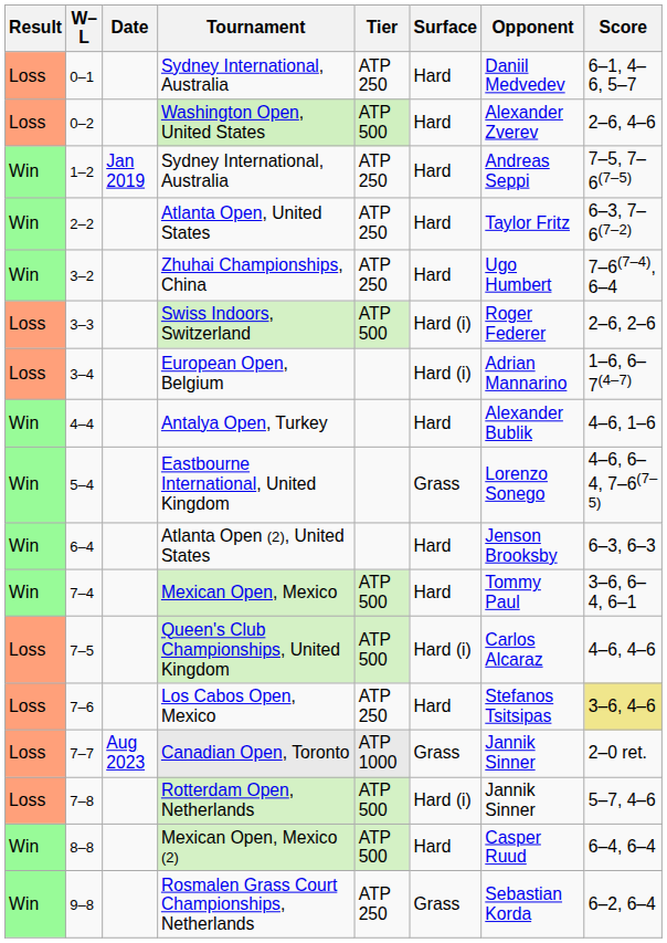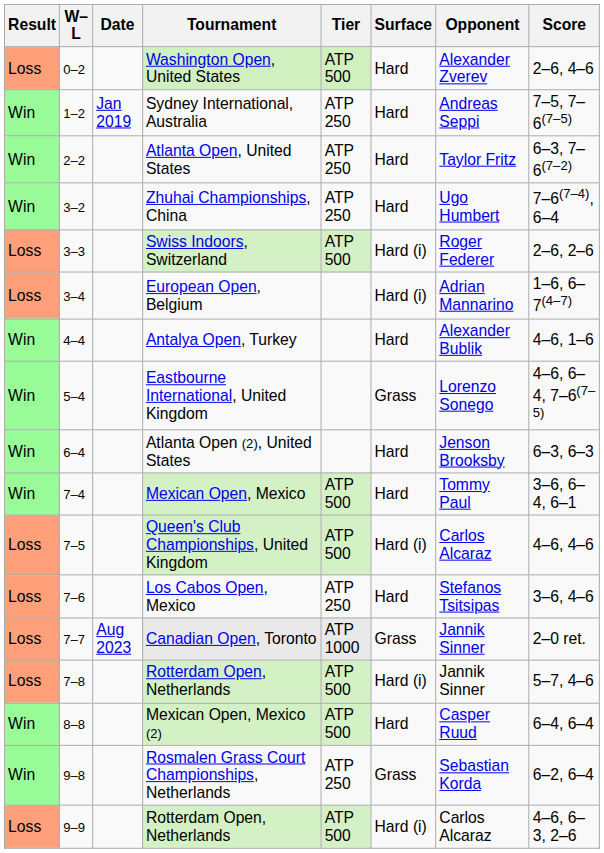 <table class="sortable wikitable nowrap">
 <tr>
 <th>Result</th>
 <th class=unsortable>W–L</th>
 <th>Date</th>
 <th>Tournament</th>
 <th>Tier</th>
 <th>Surface</th>
 <th>Opponent</th>
 <th class=unsortable>Score</th>
-</tr>
-<tr>
-<td bgcolor=ffa07a>Loss</td>
-<td><small>0–1</small></td>
-<td><a href='#'></a></td>
-<td><a href='#'>Sydney International</a>, Australia</td>
-<td>ATP 250</td>
-<td>Hard</td>
-<td> <a href='#'>Daniil Medvedev</a></td>
-<td>6–1, 4–6, 5–7</td>
 </tr>
 <tr>
 <td bgcolor=ffa07a>Loss</td>
 <td><small>0–2</small></td>
 <td><a href='#'></a></td>
 <td style=background:#d0f0c0><a href='#'>Washington Open</a>, United States</td>
 <td style=background:#d0f0c0>ATP 500</td>
 <td>Hard</td>
 <td> <a href='#'>Alexander Zverev</a></td>
 <td>2–6, 4–6</td>
 </tr>
 <tr>
 <td bgcolor=98fb98>Win</td>
 <td><small>1–2</small></td>
 <td><a href='#'>Jan 2019</a></td>
 <td>Sydney International, Australia</td>
 <td>ATP 250</td>
 <td>Hard</td>
 <td> <a href='#'>Andreas Seppi</a></td>
 <td>7–5, 7–6<sup>(7–5)</sup></td>
 </tr>
 <tr>
 <td bgcolor=98fb98>Win</td>
 <td><small>2–2</small></td>
 <td><a href='#'></a></td>
 <td><a href='#'>Atlanta Open</a>, United States</td>
 <td>ATP 250</td>
 <td>Hard</td>
 <td> <a href='#'>Taylor Fritz</a></td>
 <td>6–3, 7–6<sup>(7–2)</sup></td>
 </tr>
 <tr>
 <td bgcolor=98fb98>Win</td>
 <td><small>3–2</small></td>
 <td><a href='#'></a></td>
 <td><a href='#'>Zhuhai Championships</a>, China</td>
 <td>ATP 250</td>
 <td>Hard</td>
 <td> <a href='#'>Ugo Humbert</a></td>
 <td>7–6<sup>(7–4)</sup>, 6–4</td>
 </tr>
 <tr>
 <td bgcolor=ffa07a>Loss</td>
 <td><small>3–3</small></td>
 <td><a href='#'></a></td>
 <td style=background:#D4F1C5><a href='#'>Swiss Indoors</a>, Switzerland</td>
 <td style=background:#D4F1C5>ATP 500</td>
 <td>Hard (i)</td>
 <td> <a href='#'>Roger Federer</a></td>
 <td>2–6, 2–6</td>
 </tr>
 <tr>
 <td bgcolor=ffa07a>Loss</td>
 <td><small>3–4</small></td>
 <td><a href='#'></a></td>
 <td><a href='#'>European Open</a>, Belgium</td>
 <td></td>
 <td>Hard (i)</td>
 <td> <a href='#'>Adrian Mannarino</a></td>
 <td>1–6, 6–7<sup>(4–7)</sup></td>
 </tr>
 <tr>
 <td bgcolor=98fb98>Win</td>
 <td><small>4–4</small></td>
 <td><a href='#'></a></td>
 <td><a href='#'>Antalya Open</a>, Turkey</td>
 <td></td>
 <td>Hard</td>
 <td> <a href='#'>Alexander Bublik</a></td>
 <td>4–6, 1–6</td>
 </tr>
 <tr>
 <td bgcolor=98fb98>Win</td>
 <td><small>5–4</small></td>
 <td><a href='#'></a></td>
 <td><a href='#'>Eastbourne International</a>, United Kingdom</td>
 <td></td>
 <td>Grass</td>
 <td> <a href='#'>Lorenzo Sonego</a></td>
 <td>4–6, 6–4, 7–6<sup>(7–5)</sup></td>
 </tr>
 <tr>
 <td bgcolor=98fb98>Win</td>
 <td><small>6–4</small></td>
 <td><a href='#'></a></td>
 <td>Atlanta Open <small>(2)</small>, United States</td>
 <td></td>
 <td>Hard</td>
 <td> <a href='#'>Jenson Brooksby</a></td>
 <td>6–3, 6–3</td>
 </tr>
 <tr>
 <td bgcolor=98fb98>Win</td>
 <td><small>7–4</small></td>
 <td><a href='#'></a></td>
 <td style=background:#d4f1c5><a href='#'>Mexican Open</a>, Mexico</td>
 <td style=background:#d4f1c5>ATP 500</td>
 <td>Hard</td>
 <td> <a href='#'>Tommy Paul</a></td>
 <td>3–6, 6–4, 6–1</td>
 </tr>
 <tr>
 <td bgcolor=ffa07a>Loss</td>
 <td><small>7–5</small></td>
 <td><a href='#'></a></td>
 <td style=background:#d4f1c5><a href='#'>Queen's Club Championships</a>, United Kingdom</td>
 <td style=background:#d4f1c5>ATP 500</td>
 <td>Hard (i)</td>
 <td> <a href='#'>Carlos Alcaraz</a></td>
 <td>4–6, 4–6</td>
 </tr>
 <tr>
 <td bgcolor=ffa07a>Loss</td>
 <td><small>7–6</small></td>
 <td><a href='#'></a></td>
 <td><a href='#'>Los Cabos Open</a>, Mexico</td>
 <td>ATP 250</td>
 <td>Hard</td>
 <td> <a href='#'>Stefanos Tsitsipas</a></td>
-<td style="background: khaki;">3–6, 4–6</td>
+<td>3–6, 4–6</td>
 </tr>
 <tr>
 <td bgcolor=ffa07a>Loss</td>
 <td><small>7–7</small></td>
 <td><a href='#'>Aug 2023</a></td>
 <td bgcolor=e9e9e9><a href='#'>Canadian Open</a>, Toronto</td>
 <td bgcolor=e9e9e9>ATP 1000</td>
 <td>Grass</td>
 <td> <a href='#'>Jannik Sinner</a></td>
 <td>2–0 ret.</td>
 </tr>
 <tr>
 <td bgcolor=ffa07a>Loss</td>
 <td><small>7–8</small></td>
 <td><a href='#'></a></td>
 <td bgcolor=d4f1c5><a href='#'>Rotterdam Open</a>, Netherlands</td>
 <td bgcolor=d4f1c5>ATP 500</td>
 <td>Hard (i)</td>
 <td> Jannik Sinner</td>
 <td>5–7, 4–6</td>
 </tr>
 <tr>
 <td bgcolor=98fb98>Win</td>
 <td><small>8–8</small></td>
 <td><a href='#'></a></td>
 <td style=background:#d4f1c5>Mexican Open, Mexico <small>(2)</small></td>
 <td style=background:#d4f1c5>ATP 500</td>
 <td>Hard</td>
 <td> <a href='#'>Casper Ruud</a></td>
 <td>6–4, 6–4</td>
 </tr>
 <tr>
 <td bgcolor=98fb98>Win</td>
 <td><small>9–8</small></td>
 <td><a href='#'></a></td>
 <td><a href='#'>Rosmalen Grass Court Championships</a>, Netherlands</td>
 <td>ATP 250</td>
 <td>Grass</td>
 <td> <a href='#'>Sebastian Korda</a></td>
 <td>6–2, 6–4</td>
 </tr>
+<tr>
+<td bgcolor=ffa07a>Loss</td>
+<td><small>9–9</small></td>
+<td><a href='#'></a></td>
+<td bgcolor=d4f1c5>Rotterdam Open, Netherlands</td>
+<td bgcolor=d4f1c5>ATP 500</td>
+<td>Hard (i)</td>
+<td> Carlos Alcaraz</td>
+<td>4–6, 6–3, 2–6</td>
+</tr>
 </table>
